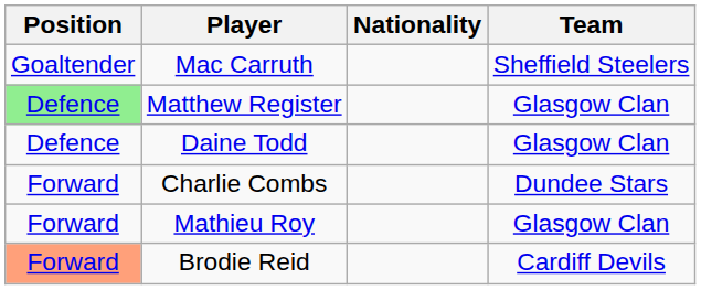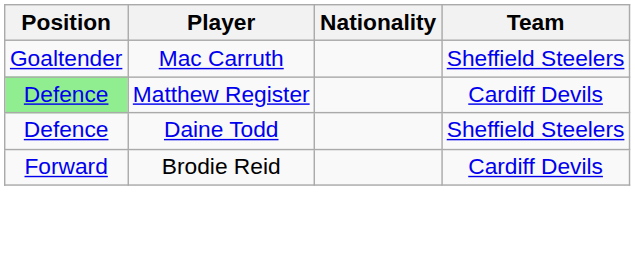 <table class="wikitable">
 <tr>
 <th>Position</th>
 <th>Player</th>
 <th>Nationality</th>
 <th>Team</th>
 </tr>
 <tr align="center">
 <td><a href='#'>Goaltender</a></td>
 <td><a href='#'>Mac Carruth</a></td>
 <td></td>
 <td><a href='#'>Sheffield Steelers</a></td>
 </tr>
 <tr align="center">
 <td style="background: lightgreen;"><a href='#'>Defence</a></td>
 <td><a href='#'>Matthew Register</a></td>
 <td></td>
-<td><a href='#'>Glasgow Clan</a></td>
+<td><a href='#'>Cardiff Devils</a></td>
 </tr>
 <tr align="center">
 <td><a href='#'>Defence</a></td>
 <td><a href='#'>Daine Todd</a></td>
 <td></td>
-<td><a href='#'>Glasgow Clan</a></td>
+<td><a href='#'>Sheffield Steelers</a></td>
 </tr>
 <tr align="center">
 <td><a href='#'>Forward</a></td>
-<td>Charlie Combs</td>
-<td></td>
-<td><a href='#'>Dundee Stars</a></td>
-</tr>
-<tr align="center">
-<td><a href='#'>Forward</a></td>
-<td><a href='#'>Mathieu Roy</a></td>
-<td></td>
-<td><a href='#'>Glasgow Clan</a></td>
-</tr>
-<tr align="center">
-<td style="background: lightsalmon;"><a href='#'>Forward</a></td>
 <td>Brodie Reid</td>
 <td></td>
 <td><a href='#'>Cardiff Devils</a></td>
 </tr>
 </table>
